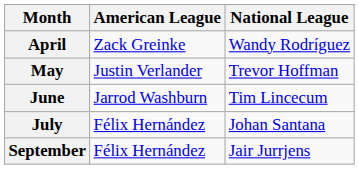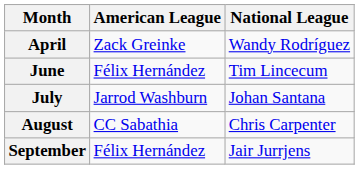 <table class="wikitable">
 <tr>
 <th>Month</th>
 <th>American League</th>
 <th>National League</th>
 </tr>
 <tr>
 <th>April</th>
 <td><a href='#'>Zack Greinke</a></td>
 <td><a href='#'>Wandy Rodríguez</a></td>
 </tr>
 <tr>
-<th>May</th>
-<td><a href='#'>Justin Verlander</a></td>
-<td><a href='#'>Trevor Hoffman</a></td>
-</tr>
-<tr>
 <th>June</th>
-<td><a href='#'>Jarrod Washburn</a></td>
+<td><a href='#'>Félix Hernández</a></td>
 <td><a href='#'>Tim Lincecum</a></td>
 </tr>
 <tr>
 <th>July</th>
-<td><a href='#'>Félix Hernández</a></td>
+<td><a href='#'>Jarrod Washburn</a></td>
 <td><a href='#'>Johan Santana</a></td>
+</tr>
+<tr>
+<th>August</th>
+<td><a href='#'>CC Sabathia</a></td>
+<td><a href='#'>Chris Carpenter</a></td>
 </tr>
 <tr>
 <th>September</th>
 <td><a href='#'>Félix Hernández</a></td>
 <td><a href='#'>Jair Jurrjens</a></td>
 </tr>
 </table>
